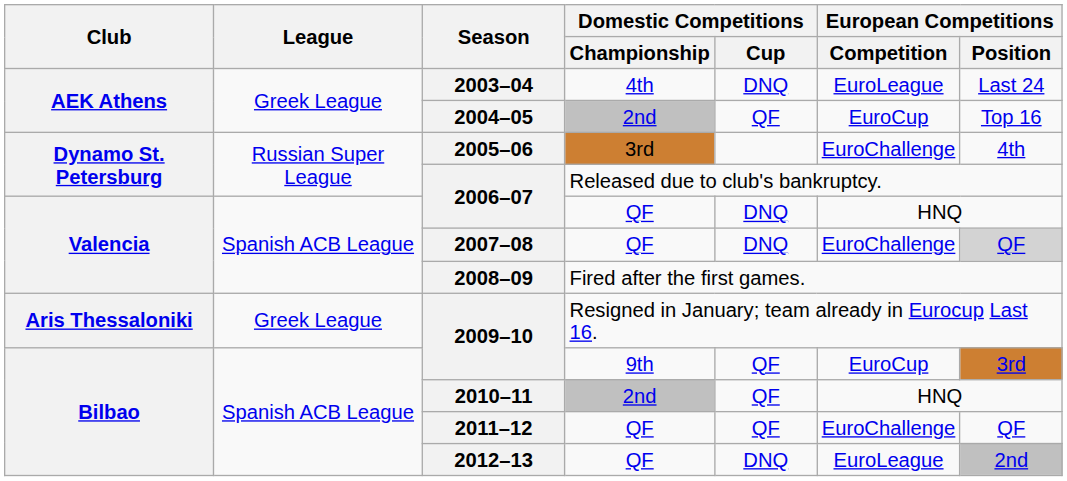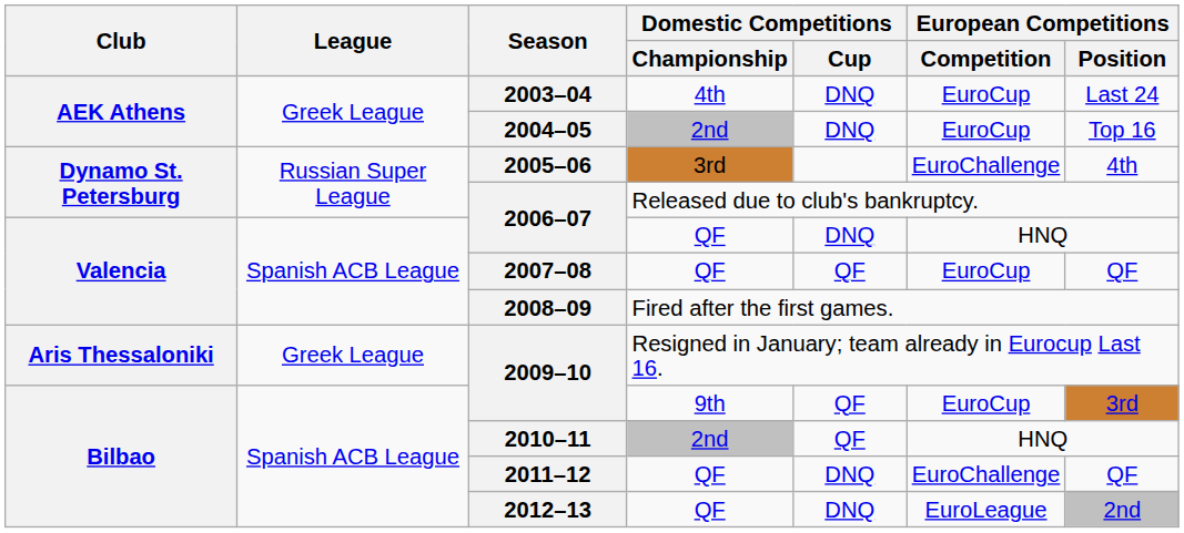 <table class="wikitable" style="text-align:center; font-size:95%">
 <tr>
 <th width="150" rowspan=2>Club</th>
 <th width="150" rowspan=2>League</th>
 <th width="100" rowspan=2>Season</th>
 <th colspan=2>Domestic Competitions</th>
 <th colspan=2>European Competitions</th>
 </tr>
 <tr>
 <th width="70">Championship</th>
 <th width="70">Cup</th>
 <th width="100">Competition</th>
 <th width="70">Position</th>
 </tr>
 <tr>
 <th rowspan=2><a href='#'>AEK Athens</a></th>
 <td rowspan=2><a href='#'>Greek League</a></td>
 <th>2003–04</th>
 <td><a href='#'>4th</a></td>
 <td><a href='#'>DNQ</a></td>
-<td><a href='#'>EuroLeague</a></td>
+<td><a href='#'>EuroCup</a></td>
 <td><a href='#'>Last 24</a></td>
 </tr>
 <tr>
 <th>2004–05</th>
 <td style="background:silver"><a href='#'>2nd</a></td>
-<td><a href='#'>QF</a></td>
+<td><a href='#'>DNQ</a></td>
 <td><a href='#'>EuroCup</a></td>
 <td><a href='#'>Top 16</a></td>
 </tr>
 <tr>
 <th rowspan=2><a href='#'>Dynamo St. Petersburg</a></th>
 <td rowspan=2><a href='#'>Russian Super League</a></td>
 <th>2005–06</th>
 <td style="background:#CD7F32">3rd</td>
 <td></td>
 <td><a href='#'>EuroChallenge</a></td>
 <td><a href='#'>4th</a></td>
 </tr>
 <tr>
 <th rowspan=2>2006–07</th>
 <td colspan=4 style="text-align:left">Released due to club's bankruptcy.</td>
 </tr>
 <tr>
 <th rowspan=3><a href='#'>Valencia</a></th>
 <td rowspan=3><a href='#'>Spanish ACB League</a></td>
 <td><a href='#'>QF</a></td>
 <td><a href='#'>DNQ</a></td>
 <td colspan=2>HNQ</td>
 </tr>
 <tr>
 <th>2007–08</th>
 <td><a href='#'>QF</a></td>
-<td><a href='#'>DNQ</a></td>
-<td><a href='#'>EuroChallenge</a></td>
-<td style="background: lightgrey;"><a href='#'>QF</a></td>
+<td><a href='#'>QF</a></td>
+<td><a href='#'>EuroCup</a></td>
+<td><a href='#'>QF</a></td>
 </tr>
 <tr>
 <th>2008–09</th>
 <td colspan=4 style="text-align:left">Fired after the first games.</td>
 </tr>
 <tr>
 <th><a href='#'>Aris Thessaloniki</a></th>
 <td><a href='#'>Greek League</a></td>
 <th rowspan=2>2009–10</th>
 <td colspan=4 style="text-align:left">Resigned in January; team already in <a href='#'>Eurocup</a> <a href='#'>Last 16</a>.</td>
 </tr>
 <tr>
 <th rowspan=4><a href='#'>Bilbao</a></th>
 <td rowspan=4><a href='#'>Spanish ACB League</a></td>
 <td><a href='#'>9th</a></td>
 <td><a href='#'>QF</a></td>
 <td><a href='#'>EuroCup</a></td>
 <td style="background:#CD7F32"><a href='#'>3rd</a></td>
 </tr>
 <tr>
 <th>2010–11</th>
 <td style="background:silver"><a href='#'>2nd</a></td>
 <td><a href='#'>QF</a></td>
 <td colspan=2>HNQ</td>
 </tr>
 <tr>
 <th>2011–12</th>
 <td><a href='#'>QF</a></td>
-<td><a href='#'>QF</a></td>
+<td><a href='#'>DNQ</a></td>
 <td><a href='#'>EuroChallenge</a></td>
 <td><a href='#'>QF</a></td>
 </tr>
 <tr>
 <th>2012–13</th>
 <td><a href='#'>QF</a></td>
 <td><a href='#'>DNQ</a></td>
 <td><a href='#'>EuroLeague</a></td>
 <td style="background:silver"><a href='#'>2nd</a></td>
 </tr>
 </table>
